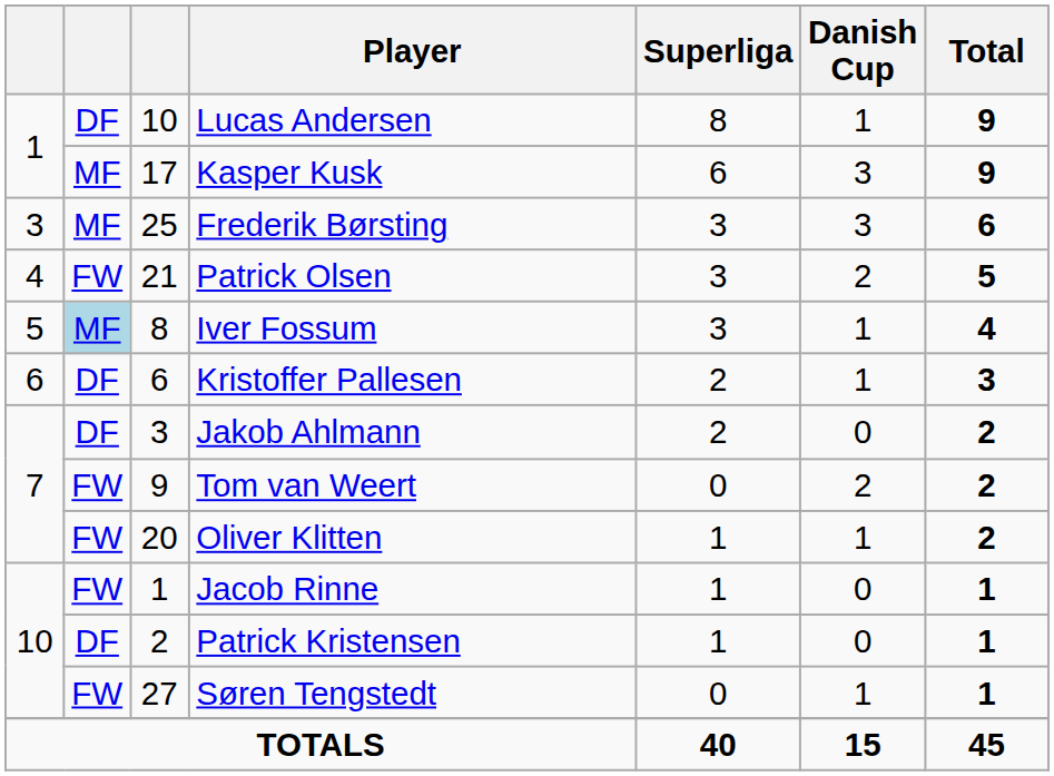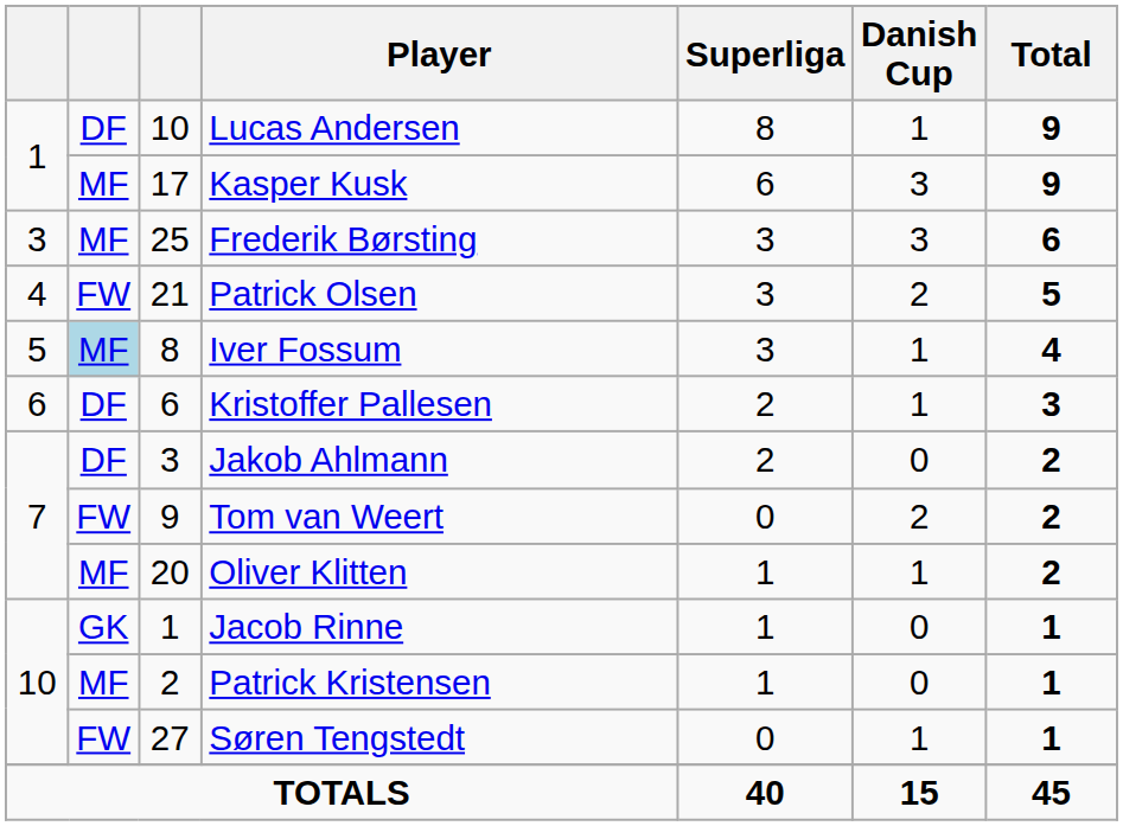 <table class="wikitable sortable" style="font-size: 95%; text-align: center;">
 <tr>
 <th width=20></th>
 <th width=20></th>
 <th width=20></th>
 <th width=200>Player</th>
 <th width=50>Superliga</th>
 <th width=50>Danish Cup</th>
 <th width=50>Total</th>
 </tr>
 <tr>
 <td rowspan=2>1</td>
 <td><a href='#'>DF</a></td>
 <td>10</td>
 <td align=left> <a href='#'>Lucas Andersen</a></td>
 <td>8</td>
 <td>1</td>
 <td><strong>9</strong></td>
 </tr>
 <tr>
 <td><a href='#'>MF</a></td>
 <td>17</td>
 <td align=left> <a href='#'>Kasper Kusk</a></td>
 <td>6</td>
 <td>3</td>
 <td><strong>9</strong></td>
 </tr>
 <tr>
 <td rowspan=1>3</td>
 <td><a href='#'>MF</a></td>
 <td>25</td>
 <td align=left> <a href='#'>Frederik Børsting</a></td>
 <td>3</td>
 <td>3</td>
 <td><strong>6</strong></td>
 </tr>
 <tr>
 <td rowspan=1>4</td>
 <td><a href='#'>FW</a></td>
 <td>21</td>
 <td align=left> <a href='#'>Patrick Olsen</a></td>
 <td>3</td>
 <td>2</td>
 <td><strong>5</strong></td>
 </tr>
 <tr>
 <td rowspan=1>5</td>
 <td style="background: lightblue;"><a href='#'>MF</a></td>
 <td>8</td>
 <td align=left> <a href='#'>Iver Fossum</a></td>
 <td>3</td>
 <td>1</td>
 <td><strong>4</strong></td>
 </tr>
 <tr>
 <td rowspan=1>6</td>
 <td><a href='#'>DF</a></td>
 <td>6</td>
 <td align=left> <a href='#'>Kristoffer Pallesen</a></td>
 <td>2</td>
 <td>1</td>
 <td><strong>3</strong></td>
 </tr>
 <tr>
 <td rowspan=3>7</td>
 <td><a href='#'>DF</a></td>
 <td>3</td>
 <td align=left> <a href='#'>Jakob Ahlmann</a></td>
 <td>2</td>
 <td>0</td>
 <td><strong>2</strong></td>
 </tr>
 <tr>
 <td><a href='#'>FW</a></td>
 <td>9</td>
 <td align=left> <a href='#'>Tom van Weert</a></td>
 <td>0</td>
 <td>2</td>
 <td><strong>2</strong></td>
 </tr>
 <tr>
-<td><a href='#'>FW</a></td>
+<td><a href='#'>MF</a></td>
 <td>20</td>
 <td align=left> <a href='#'>Oliver Klitten</a></td>
 <td>1</td>
 <td>1</td>
 <td><strong>2</strong></td>
 </tr>
 <tr>
 <td rowspan=3>10</td>
-<td><a href='#'>FW</a></td>
+<td><a href='#'>GK</a></td>
 <td>1</td>
 <td align=left> <a href='#'>Jacob Rinne</a></td>
 <td>1</td>
 <td>0</td>
 <td><strong>1</strong></td>
 </tr>
 <tr>
-<td><a href='#'>DF</a></td>
+<td><a href='#'>MF</a></td>
 <td>2</td>
 <td align=left> <a href='#'>Patrick Kristensen</a></td>
 <td>1</td>
 <td>0</td>
 <td><strong>1</strong></td>
 </tr>
 <tr>
 <td><a href='#'>FW</a></td>
 <td>27</td>
 <td align=left> <a href='#'>Søren Tengstedt</a></td>
 <td>0</td>
 <td>1</td>
 <td><strong>1</strong></td>
 </tr>
 <tr>
 </tr>
 <tr>
 <td colspan="4"><strong>TOTALS</strong></td>
 <td><strong>40</strong></td>
 <td><strong>15</strong></td>
 <td><strong>45</strong></td>
 </tr>
 </table>
